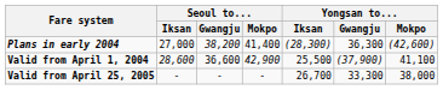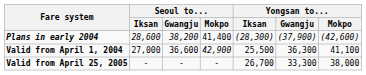 <table class="wikitable">
 <tr>
 <th rowspan="2">Fare system</th>
 <th colspan="3">Seoul to...</th>
 <th colspan="3">Yongsan to...</th>
 </tr>
 <tr>
 <th>Iksan</th>
 <th>Gwangju</th>
 <th>Mokpo</th>
 <th>Iksan</th>
 <th>Gwangju</th>
 <th>Mokpo</th>
 </tr>
 <tr>
 <td><strong><em>Plans in early 2004</em></strong></td>
-<td align="right">27,000</td>
+<td align="right"><em>28,600</em></td>
 <td align="right"><em>38,200</em></td>
 <td align="right">41,400</td>
 <td align="right"><em>(28,300)</em></td>
-<td align="right">36,300</td>
+<td align="right"><em>(37,900)</em></td>
 <td align="right"><em>(42,600)</em></td>
 </tr>
 <tr>
 <td><strong>Valid from April 1, 2004</strong></td>
-<td align="right"><em>28,600</em></td>
+<td align="right">27,000</td>
 <td align="right">36,600</td>
 <td align="right"><em>42,900</em></td>
 <td align="right">25,500</td>
-<td align="right"><em>(37,900)</em></td>
+<td align="right">36,300</td>
 <td align="right">41,100</td>
 </tr>
 <tr>
 <td><strong>Valid from April 25, 2005</strong></td>
 <td align="center">-</td>
 <td align="center">-</td>
 <td align="center">-</td>
 <td align="right">26,700</td>
 <td align="right">33,300</td>
 <td align="right">38,000</td>
 </tr>
 </table>
